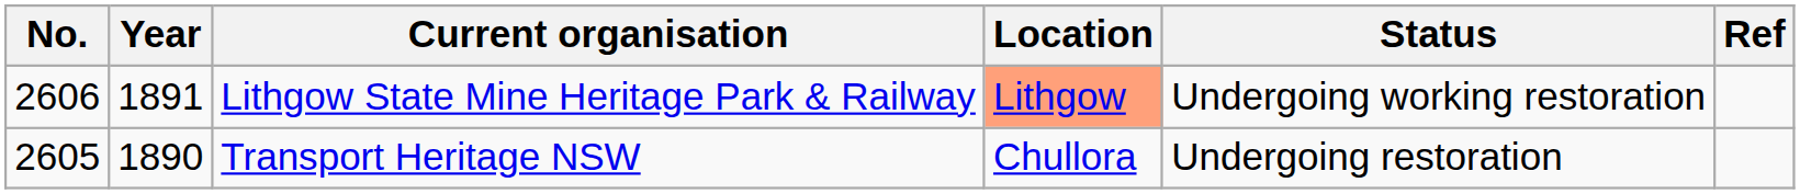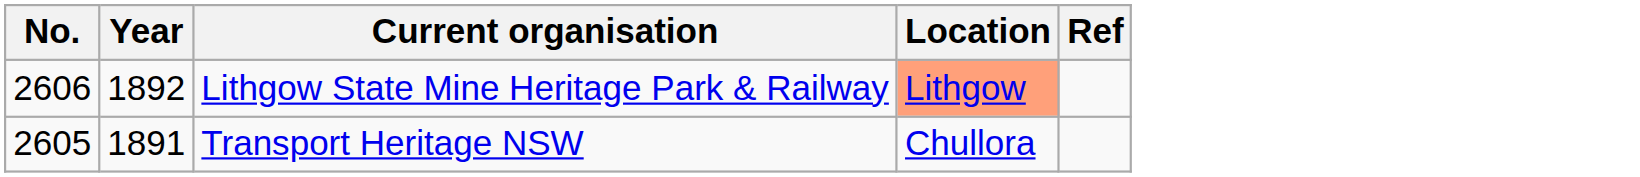 <table class="wikitable">
 <tr>
 <th>No.</th>
 <th>Year</th>
 <th>Current organisation</th>
 <th>Location</th>
-<th>Status</th>
 <th>Ref</th>
 </tr>
 <tr>
 <td>2606</td>
-<td>1891</td>
+<td>1892</td>
 <td><a href='#'>Lithgow State Mine Heritage Park & Railway</a></td>
 <td style="background: lightsalmon;"><a href='#'>Lithgow</a></td>
-<td>Undergoing working restoration</td>
 <td></td>
 </tr>
 <tr>
 <td>2605</td>
-<td>1890</td>
+<td>1891</td>
 <td><a href='#'>Transport Heritage NSW</a></td>
 <td><a href='#'>Chullora</a></td>
-<td>Undergoing restoration</td>
 <td></td>
 </tr>
 </table>
